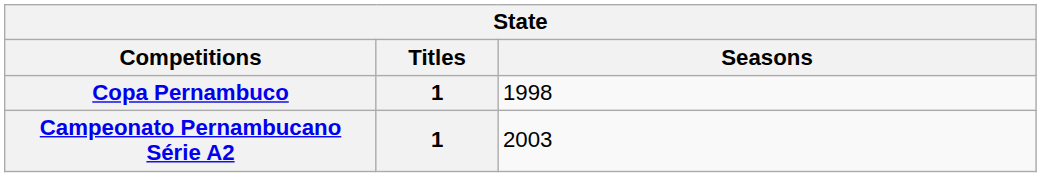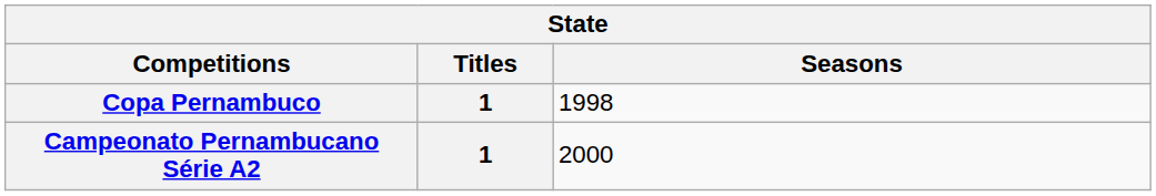 <table class="wikitable">
 <tr>
 <th colspan="3">State</th>
 </tr>
 <tr>
 <th style="width:260px">Competitions</th>
 <th style="width:80px">Titles</th>
 <th style="width:380px">Seasons</th>
 </tr>
 <tr>
 <th style="text-align:center"><a href='#'>Copa Pernambuco</a></th>
 <th style="text-align:center"><strong>1</strong></th>
 <td align="left">1998</td>
 </tr>
 <tr>
 <th style="text-align:center"><a href='#'>Campeonato Pernambucano Série A2</a></th>
 <th style="text-align:center"><strong>1</strong></th>
-<td align="left">2003</td>
+<td align="left">2000</td>
 </tr>
 </table>
